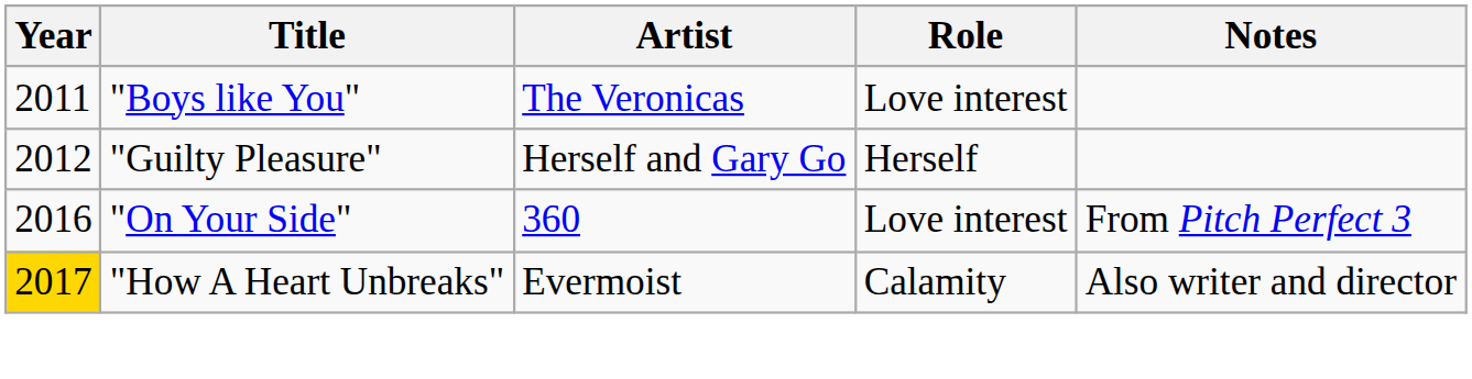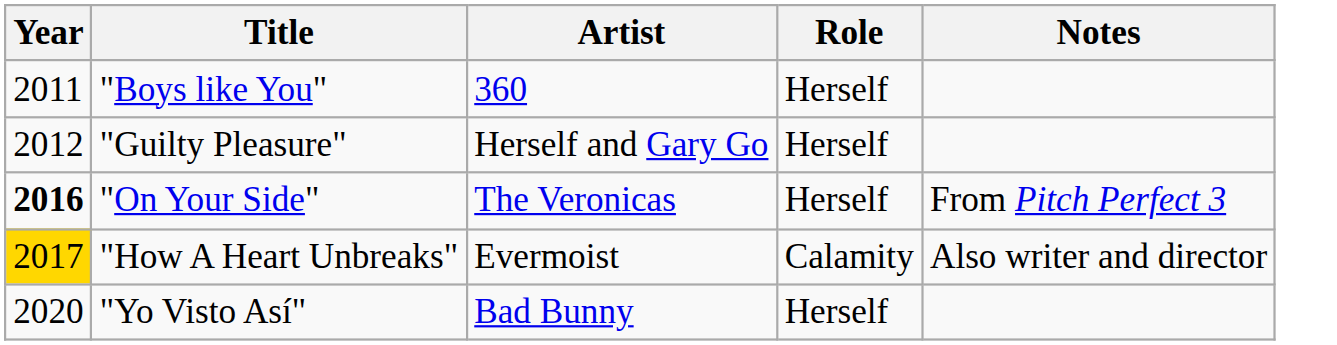 <table class="wikitable sortable">
 <tr>
 <th>Year</th>
 <th>Title</th>
 <th>Artist</th>
 <th>Role</th>
 <th class="unsortable">Notes</th>
 </tr>
 <tr>
 <td>2011</td>
 <td>"<a href='#'>Boys like You</a>"</td>
-<td><a href='#'>The Veronicas</a></td>
-<td>Love interest</td>
+<td><a href='#'>360</a></td>
+<td>Herself</td>
 <td></td>
 </tr>
 <tr>
 <td>2012</td>
 <td>"Guilty Pleasure"</td>
 <td>Herself and <a href='#'>Gary Go</a></td>
 <td>Herself</td>
 <td></td>
 </tr>
 <tr>
-<td>2016</td>
+<td><strong>2016</strong></td>
 <td>"<a href='#'>On Your Side</a>"</td>
-<td><a href='#'>360</a></td>
-<td>Love interest</td>
+<td><a href='#'>The Veronicas</a></td>
+<td>Herself</td>
 <td>From <em><a href='#'>Pitch Perfect 3</a></em></td>
 </tr>
 <tr>
 <td style="background: gold;">2017</td>
 <td>"How A Heart Unbreaks"</td>
 <td>Evermoist</td>
 <td>Calamity</td>
 <td>Also writer and director</td>
 </tr>
+<tr>
+<td>2020</td>
+<td>"Yo Visto Así"</td>
+<td><a href='#'>Bad Bunny</a></td>
+<td>Herself</td>
+<td></td>
+</tr>
 </table>
